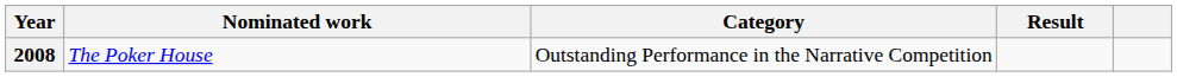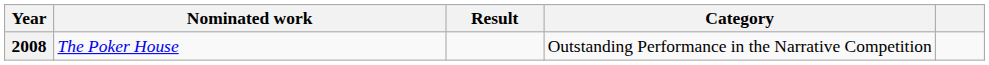 <table class="wikitable plainrowheaders">
 <tr>
 <th scope="col" style="width:5%;">Year</th>
 <th scope="col" style="width:40%;">Nominated work</th>
+<th scope="col" style="width:10%;">Result</th>
 <th scope="col" style="width:40%;">Category</th>
-<th scope="col" style="width:10%;">Result</th>
 <th scope="col" style="width:5%;"></th>
 </tr>
 <tr>
 <th scope="row" style="text-align:center;">2008</th>
 <td style="text-align:left;"><em><a href='#'>The Poker House</a></em></td>
+<td></td>
 <td>Outstanding Performance in the Narrative Competition</td>
-<td></td>
 <td style="text-align:center;"></td>
 </tr>
 </table>
